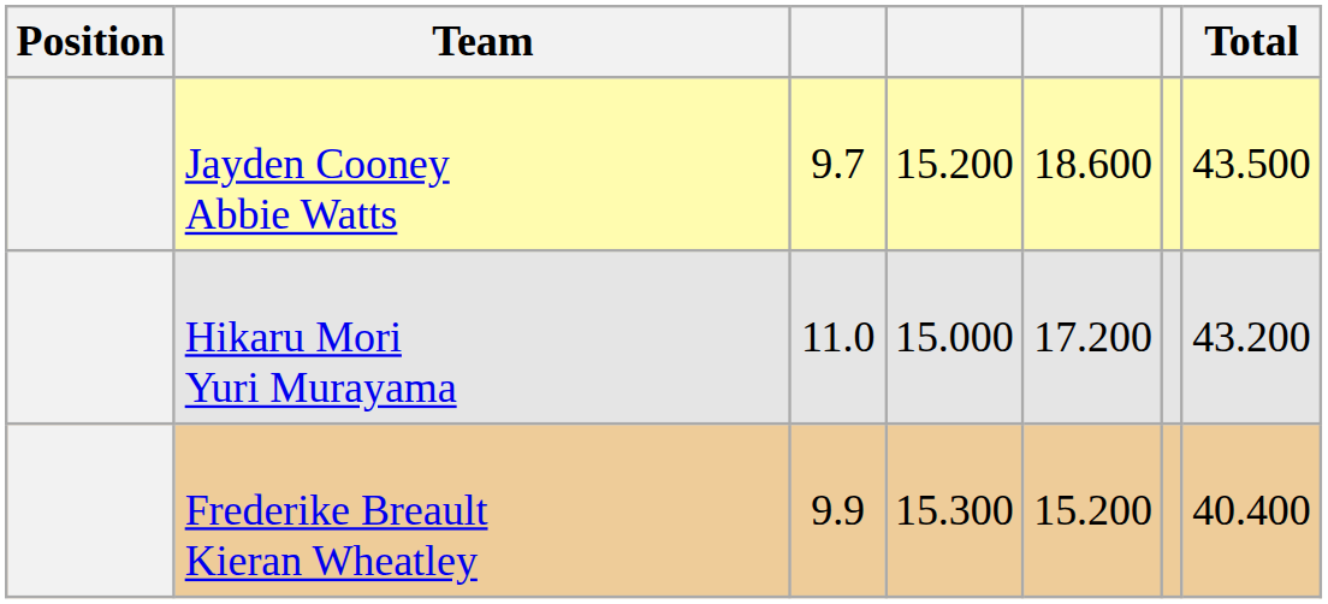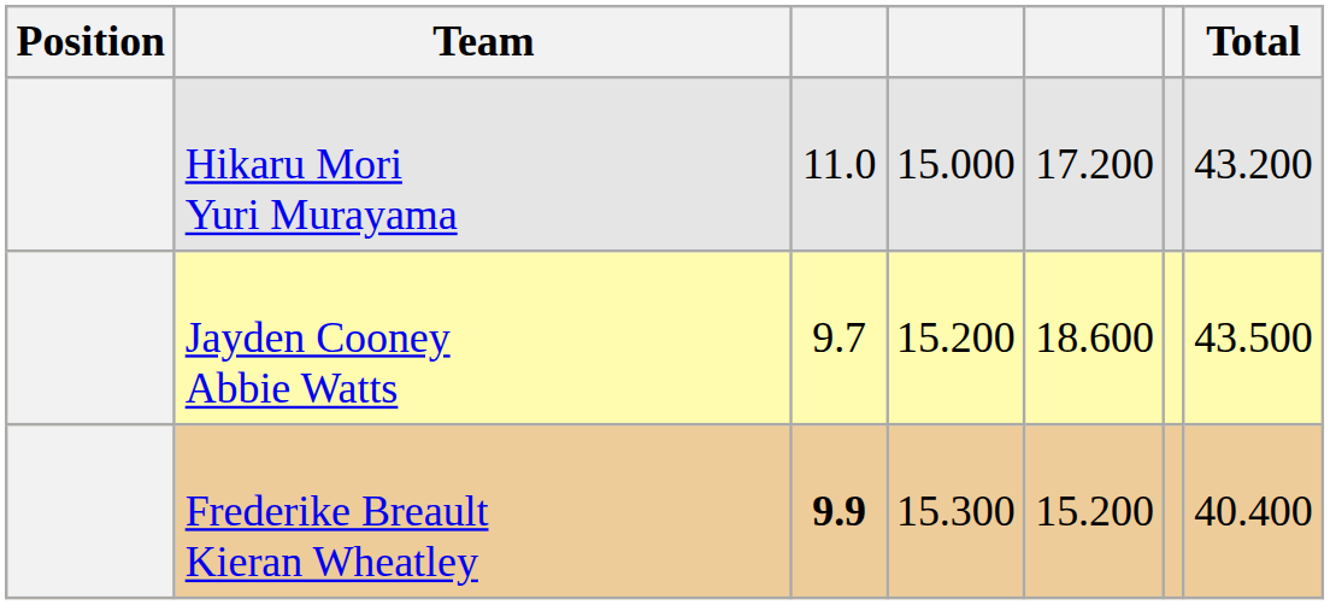 <table class="wikitable sortable" style="text-align:center; font-size:95%">
 <tr>
 <th scope=col>Position</th>
 <th scope="col" style="width:210px;">Team</th>
 <th scope=col></th>
 <th scope=col></th>
 <th scope=col></th>
 <th scope=col></th>
 <th scope=col;>Total</th>
 </tr>
+<tr style="background:#e5e5e5;">
+<th scope=row style="text-align:center"></th>
+<td style="text-align:left;"><br><a href='#'>Hikaru Mori</a><br><a href='#'>Yuri Murayama</a></td>
+<td>11.0</td>
+<td>15.000</td>
+<td>17.200</td>
+<td></td>
+<td>43.200</td>
+</tr>
 <tr style="background:#fffcaf;">
 <th scope=row style="text-align:center"></th>
 <td style="text-align:left;"><br><a href='#'>Jayden Cooney</a><br><a href='#'>Abbie Watts</a></td>
 <td>9.7</td>
 <td>15.200</td>
 <td>18.600</td>
 <td></td>
 <td>43.500</td>
 </tr>
-<tr style="background:#e5e5e5;">
-<th scope=row style="text-align:center"></th>
-<td style="text-align:left;"><br><a href='#'>Hikaru Mori</a><br><a href='#'>Yuri Murayama</a></td>
-<td>11.0</td>
-<td>15.000</td>
-<td>17.200</td>
-<td></td>
-<td>43.200</td>
-</tr>
 <tr style="background:#ec9;">
 <th scope=row style="text-align:center"></th>
 <td style="text-align:left;"><br><a href='#'>Frederike Breault</a><br><a href='#'>Kieran Wheatley</a></td>
-<td>9.9</td>
+<td><strong>9.9</strong></td>
 <td>15.300</td>
 <td>15.200</td>
 <td></td>
 <td>40.400</td>
 </tr>
 </table>
